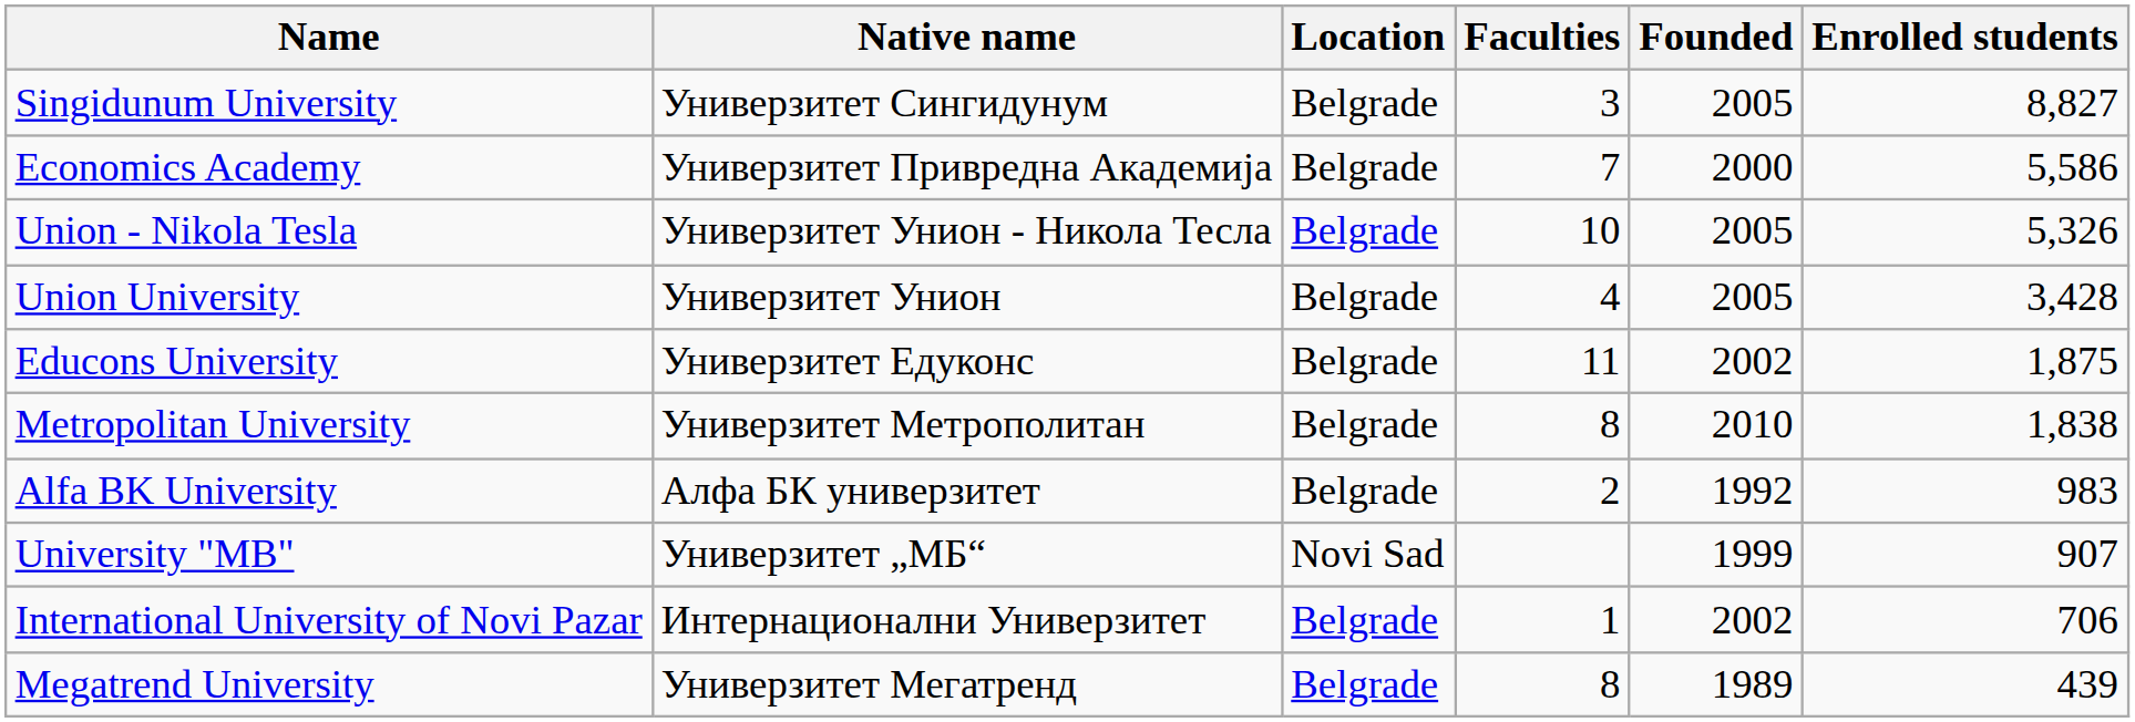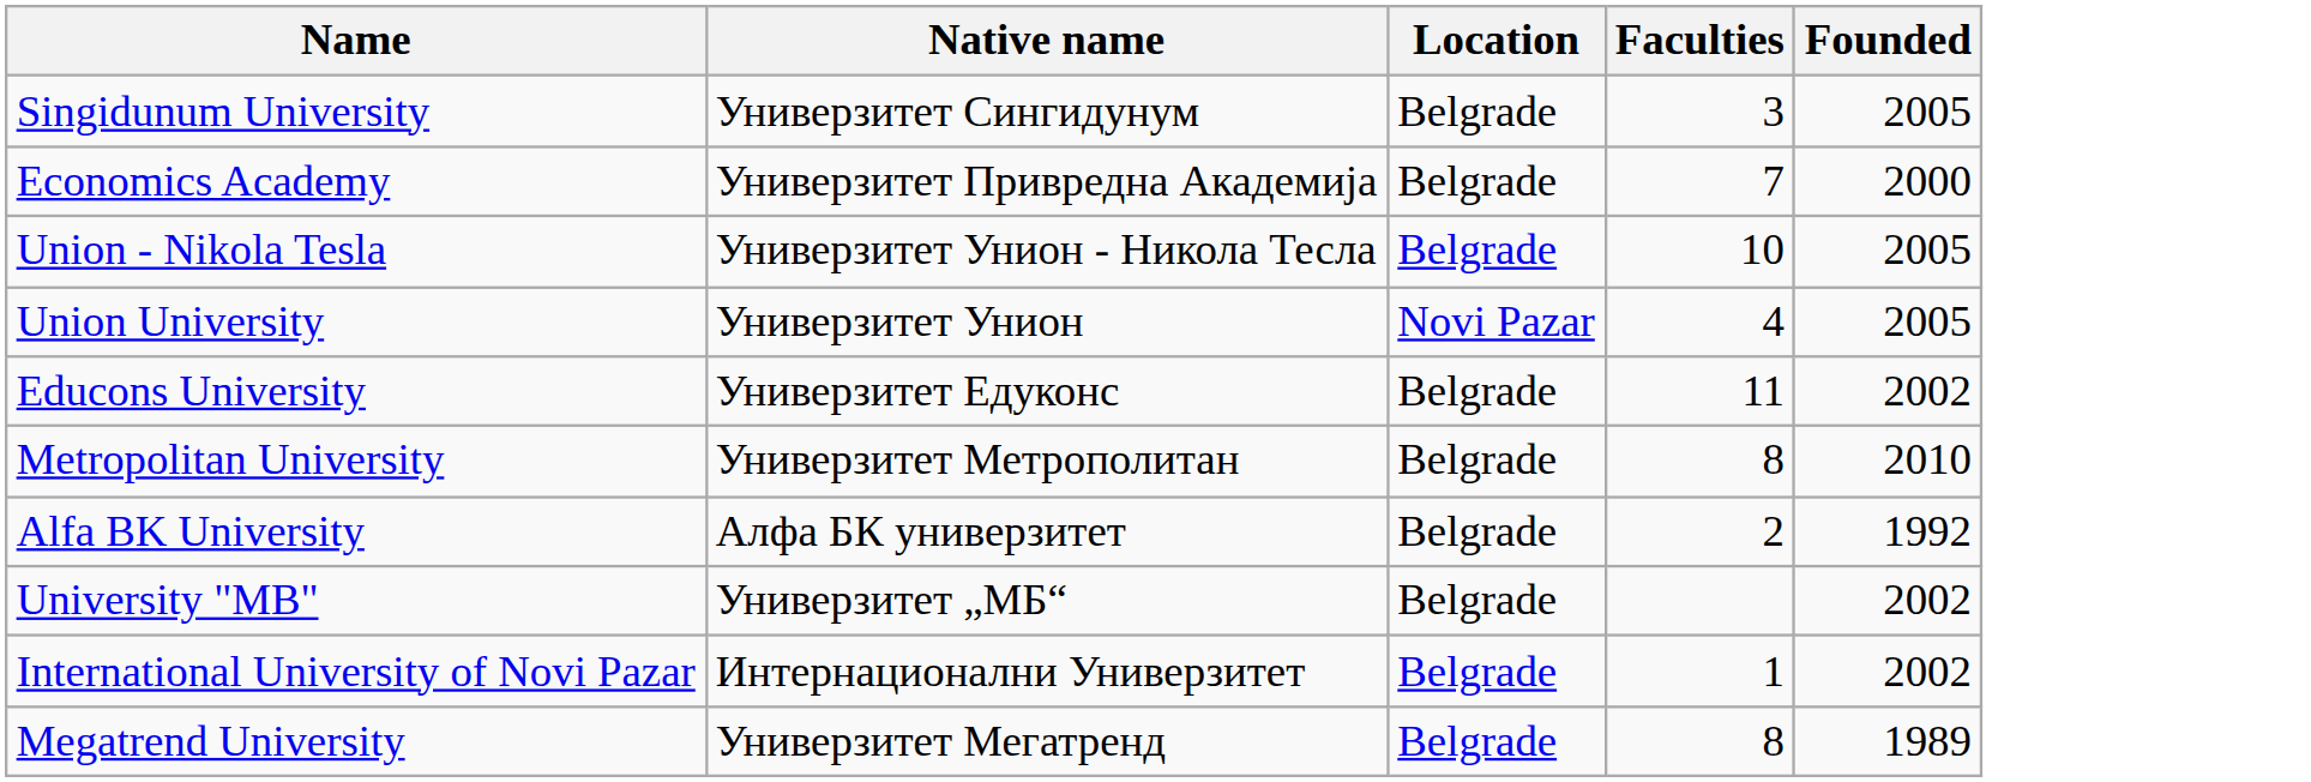 <table class="wikitable sortable">
 <tr>
 <th>Name</th>
 <th>Native name</th>
 <th>Location</th>
 <th>Faculties</th>
 <th>Founded</th>
-<th>Enrolled students</th>
 </tr>
 <tr>
 <td><a href='#'>Singidunum University</a></td>
 <td>Универзитет Сингидунум</td>
 <td>Belgrade</td>
 <td style="text-align:right;">3</td>
 <td style="text-align:right;">2005</td>
-<td style="text-align:right;">8,827</td>
 </tr>
 <tr>
 <td><a href='#'>Economics Academy</a></td>
 <td>Универзитет Привредна Академија</td>
 <td>Belgrade</td>
 <td style="text-align:right;">7</td>
 <td style="text-align:right;">2000</td>
-<td style="text-align:right;">5,586</td>
 </tr>
 <tr>
 <td><a href='#'>Union - Nikola Tesla</a></td>
 <td>Универзитет Унион - Никола Тесла</td>
 <td><a href='#'>Belgrade</a></td>
 <td style="text-align:right;">10</td>
 <td style="text-align:right;">2005</td>
-<td style="text-align:right;">5,326</td>
 </tr>
 <tr>
 <td><a href='#'>Union University</a></td>
 <td>Универзитет Унион</td>
-<td>Belgrade</td>
+<td><a href='#'>Novi Pazar</a></td>
 <td style="text-align:right;">4</td>
 <td style="text-align:right;">2005</td>
-<td style="text-align:right;">3,428</td>
 </tr>
 <tr>
 <td><a href='#'>Educons University</a></td>
 <td>Универзитет Едуконс</td>
 <td>Belgrade</td>
 <td style="text-align:right;">11</td>
 <td style="text-align:right;">2002</td>
-<td style="text-align:right;">1,875</td>
 </tr>
 <tr>
 <td><a href='#'>Metropolitan University</a></td>
 <td>Универзитет Метрополитан</td>
 <td>Belgrade</td>
 <td style="text-align:right;">8</td>
 <td style="text-align:right;">2010</td>
-<td style="text-align:right;">1,838</td>
 </tr>
 <tr>
 <td><a href='#'>Alfa BK University</a></td>
 <td>Алфа БК универзитет</td>
 <td>Belgrade</td>
 <td style="text-align:right;">2</td>
 <td style="text-align:right;">1992</td>
-<td style="text-align:right;">983</td>
 </tr>
 <tr>
 <td><a href='#'>University "MB"</a></td>
 <td>Универзитет „МБ“</td>
-<td>Novi Sad</td>
+<td>Belgrade</td>
 <td style="text-align:right;"></td>
-<td style="text-align:right;">1999</td>
-<td style="text-align:right;">907</td>
+<td style="text-align:right;">2002</td>
 </tr>
 <tr>
 <td><a href='#'>International University of Novi Pazar</a></td>
 <td>Интернационални Универзитет</td>
 <td><a href='#'>Belgrade</a></td>
 <td style="text-align:right;">1</td>
 <td style="text-align:right;">2002</td>
-<td style="text-align:right;">706</td>
 </tr>
 <tr>
 <td><a href='#'>Megatrend University</a></td>
 <td>Универзитет Мегатренд</td>
 <td><a href='#'>Belgrade</a></td>
 <td style="text-align:right;">8</td>
 <td style="text-align:right;">1989</td>
-<td style="text-align:right;">439</td>
 </tr>
 </table>
